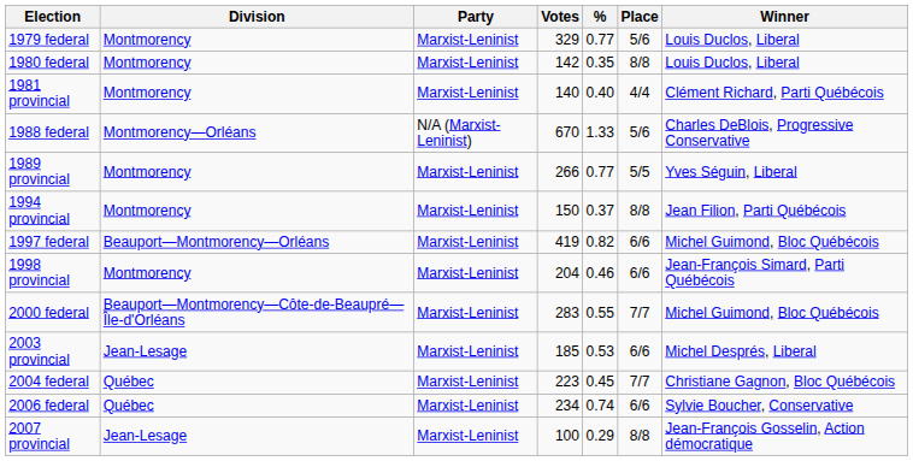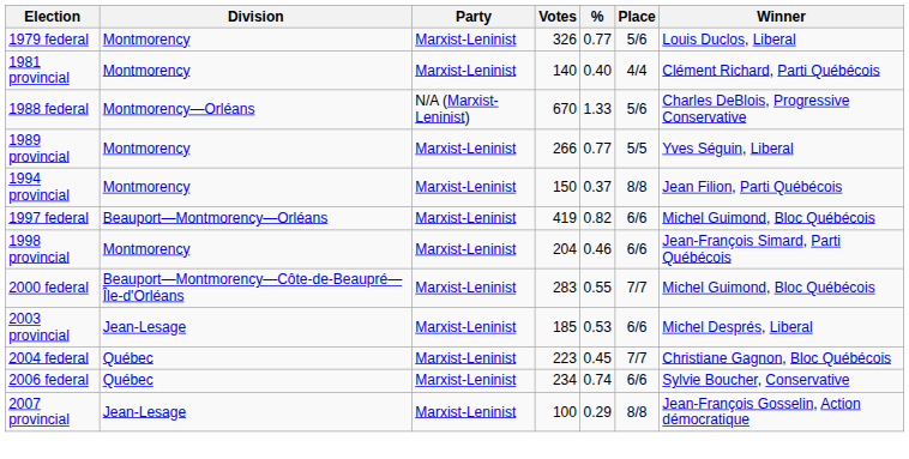 <table class="wikitable" width="1000">
 <tr>
 <th align="left">Election</th>
 <th align="left">Division</th>
 <th align="left">Party</th>
 <th align="right">Votes</th>
 <th align="right">%</th>
 <th align="center">Place</th>
 <th align="center">Winner</th>
 </tr>
 <tr>
 <td align="left"><a href='#'>1979 federal</a></td>
 <td align="left"><a href='#'>Montmorency</a></td>
 <td align="left"><a href='#'>Marxist-Leninist</a></td>
-<td align="right">329</td>
+<td align="right">326</td>
 <td align="right">0.77</td>
 <td align="center">5/6</td>
-<td align="left"><a href='#'>Louis Duclos</a>, <a href='#'>Liberal</a></td>
-</tr>
-<tr>
-<td align="left"><a href='#'>1980 federal</a></td>
-<td align="left"><a href='#'>Montmorency</a></td>
-<td align="left"><a href='#'>Marxist-Leninist</a></td>
-<td align="right">142</td>
-<td align="right">0.35</td>
-<td align="center">8/8</td>
 <td align="left"><a href='#'>Louis Duclos</a>, <a href='#'>Liberal</a></td>
 </tr>
 <tr>
 <td align="left"><a href='#'>1981 provincial</a></td>
 <td align="left"><a href='#'>Montmorency</a></td>
 <td align="left"><a href='#'>Marxist-Leninist</a></td>
 <td align="right">140</td>
 <td align="right">0.40</td>
 <td align="center">4/4</td>
 <td align="left"><a href='#'>Clément Richard</a>, <a href='#'>Parti Québécois</a></td>
 </tr>
 <tr>
 <td align="left"><a href='#'>1988 federal</a></td>
 <td align="left"><a href='#'>Montmorency—Orléans</a></td>
 <td align="left">N/A (<a href='#'>Marxist-Leninist</a>)</td>
 <td align="right">670</td>
 <td align="right">1.33</td>
 <td align="center">5/6</td>
 <td align="left"><a href='#'>Charles DeBlois</a>, <a href='#'>Progressive Conservative</a></td>
 </tr>
 <tr>
 <td align="left"><a href='#'>1989 provincial</a></td>
 <td align="left"><a href='#'>Montmorency</a></td>
 <td align="left"><a href='#'>Marxist-Leninist</a></td>
 <td align="right">266</td>
 <td align="right">0.77</td>
 <td align="center">5/5</td>
 <td align="left"><a href='#'>Yves Séguin</a>, <a href='#'>Liberal</a></td>
 </tr>
 <tr>
 <td align="left"><a href='#'>1994 provincial</a></td>
 <td align="left"><a href='#'>Montmorency</a></td>
 <td align="left"><a href='#'>Marxist-Leninist</a></td>
 <td align="right">150</td>
 <td align="right">0.37</td>
 <td align="center">8/8</td>
 <td align="left"><a href='#'>Jean Filion</a>, <a href='#'>Parti Québécois</a></td>
 </tr>
 <tr>
 <td align="left"><a href='#'>1997 federal</a></td>
 <td align="left"><a href='#'>Beauport—Montmorency—Orléans</a></td>
 <td align="left"><a href='#'>Marxist-Leninist</a></td>
 <td align="right">419</td>
 <td align="right">0.82</td>
 <td align="center">6/6</td>
 <td align="left"><a href='#'>Michel Guimond</a>, <a href='#'>Bloc Québécois</a></td>
 </tr>
 <tr>
 <td align="left"><a href='#'>1998 provincial</a></td>
 <td align="left"><a href='#'>Montmorency</a></td>
 <td align="left"><a href='#'>Marxist-Leninist</a></td>
 <td align="right">204</td>
 <td align="right">0.46</td>
 <td align="center">6/6</td>
 <td align="left"><a href='#'>Jean-François Simard</a>, <a href='#'>Parti Québécois</a></td>
 </tr>
 <tr>
 <td align="left"><a href='#'>2000 federal</a></td>
 <td align="left"><a href='#'>Beauport—Montmorency—Côte-de-Beaupré—Île-d'Orléans</a></td>
 <td align="left"><a href='#'>Marxist-Leninist</a></td>
 <td align="right">283</td>
 <td align="right">0.55</td>
 <td align="center">7/7</td>
 <td align="left"><a href='#'>Michel Guimond</a>, <a href='#'>Bloc Québécois</a></td>
 </tr>
 <tr>
 <td align="left"><a href='#'>2003 provincial</a></td>
 <td align="left"><a href='#'>Jean-Lesage</a></td>
 <td align="left"><a href='#'>Marxist-Leninist</a></td>
 <td align="right">185</td>
 <td align="right">0.53</td>
 <td align="center">6/6</td>
 <td align="left"><a href='#'>Michel Després</a>, <a href='#'>Liberal</a></td>
 </tr>
 <tr>
 <td align="left"><a href='#'>2004 federal</a></td>
 <td align="left"><a href='#'>Québec</a></td>
 <td align="left"><a href='#'>Marxist-Leninist</a></td>
 <td align="right">223</td>
 <td align="right">0.45</td>
 <td align="center">7/7</td>
 <td align="left"><a href='#'>Christiane Gagnon</a>, <a href='#'>Bloc Québécois</a></td>
 </tr>
 <tr>
 <td align="left"><a href='#'>2006 federal</a></td>
 <td align="left"><a href='#'>Québec</a></td>
 <td align="left"><a href='#'>Marxist-Leninist</a></td>
 <td align="right">234</td>
 <td align="right">0.74</td>
 <td align="center">6/6</td>
 <td align="left"><a href='#'>Sylvie Boucher</a>, <a href='#'>Conservative</a></td>
 </tr>
 <tr>
 <td align="left"><a href='#'>2007 provincial</a></td>
 <td align="left"><a href='#'>Jean-Lesage</a></td>
 <td align="left"><a href='#'>Marxist-Leninist</a></td>
 <td align="right">100</td>
 <td align="right">0.29</td>
 <td align="center">8/8</td>
 <td align="left"><a href='#'>Jean-François Gosselin</a>, <a href='#'>Action démocratique</a></td>
 </tr>
 </table>
